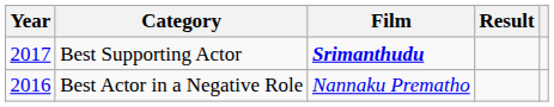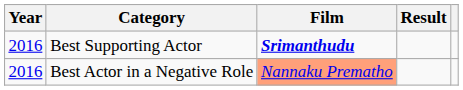 <table class="wikitable">
 <tr>
 <th>Year</th>
 <th>Category</th>
 <th>Film</th>
 <th>Result</th>
 <th></th>
 </tr>
 <tr>
-<td><a href='#'>2017</a></td>
+<td><a href='#'>2016</a></td>
 <td>Best Supporting Actor</td>
 <td><strong><em><a href='#'>Srimanthudu</a></em></strong></td>
 <td></td>
 <td></td>
 </tr>
 <tr>
 <td><a href='#'>2016</a></td>
 <td>Best Actor in a Negative Role</td>
-<td><em><a href='#'>Nannaku Prematho</a></em></td>
+<td style="background: lightsalmon;"><em><a href='#'>Nannaku Prematho</a></em></td>
 <td></td>
 <td></td>
 </tr>
 </table>
